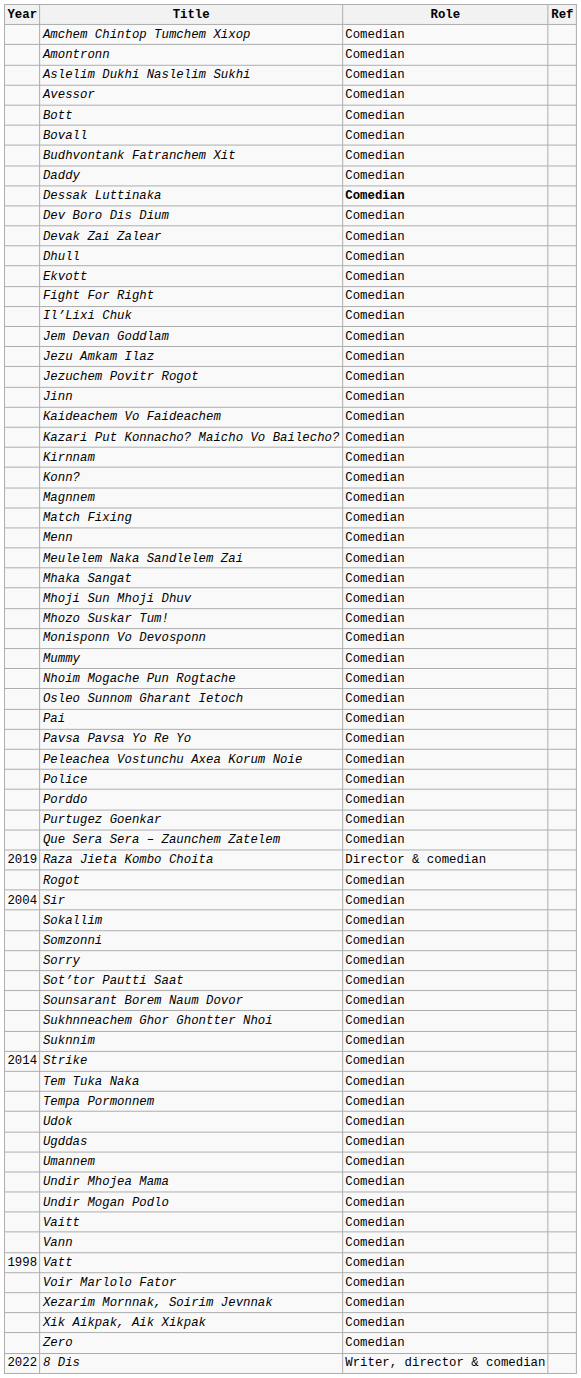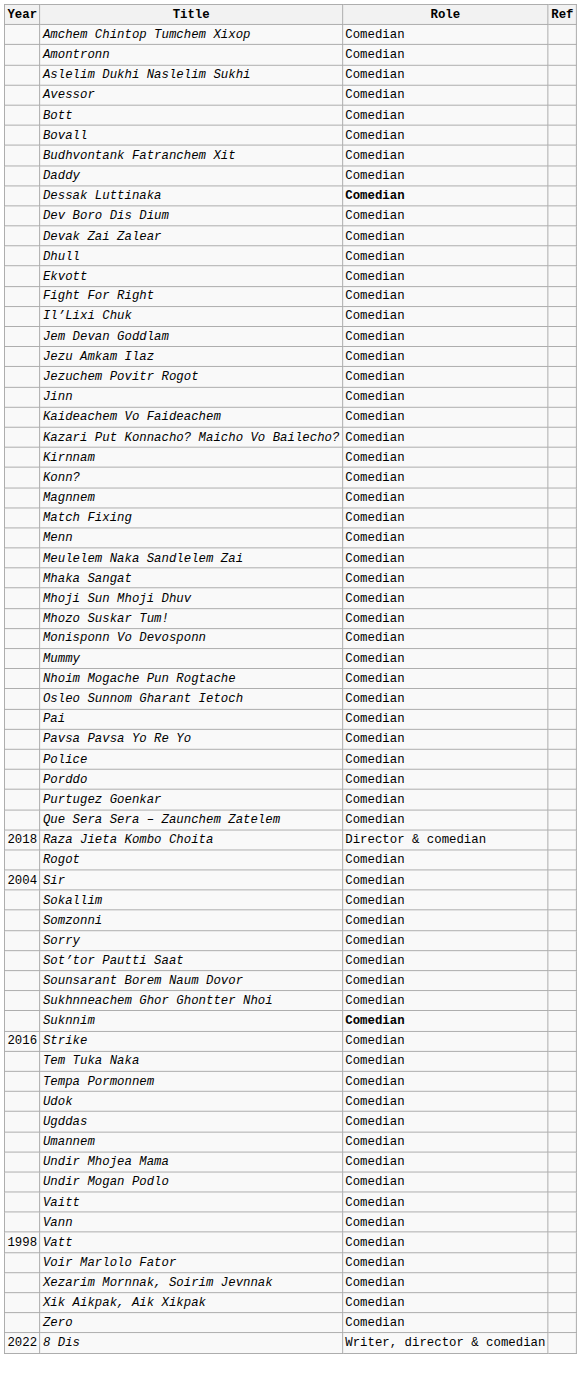 <table class="wikitable sortable">
 <tr>
 <th>Year</th>
 <th>Title</th>
 <th>Role</th>
 <th>Ref</th>
 </tr>
 <tr>
 <td></td>
 <td><em>Amchem Chintop Tumchem Xixop</em></td>
 <td>Comedian</td>
 <td></td>
 </tr>
 <tr>
 <td></td>
 <td><em>Amontronn</em></td>
 <td>Comedian</td>
 <td></td>
 </tr>
 <tr>
 <td></td>
 <td><em>Aslelim Dukhi Naslelim Sukhi</em></td>
 <td>Comedian</td>
 <td></td>
 </tr>
 <tr>
 <td></td>
 <td><em>Avessor</em></td>
 <td>Comedian</td>
 <td></td>
 </tr>
 <tr>
 <td></td>
 <td><em>Bott</em></td>
 <td>Comedian</td>
 <td></td>
 </tr>
 <tr>
 <td></td>
 <td><em>Bovall</em></td>
 <td>Comedian</td>
 <td></td>
 </tr>
 <tr>
 <td></td>
 <td><em>Budhvontank Fatranchem Xit</em></td>
 <td>Comedian</td>
 <td></td>
 </tr>
 <tr>
 <td></td>
 <td><em>Daddy</em></td>
 <td>Comedian</td>
 <td></td>
 </tr>
 <tr>
 <td></td>
 <td><em>Dessak Luttinaka</em></td>
 <td><strong>Comedian</strong></td>
 <td></td>
 </tr>
 <tr>
 <td></td>
 <td><em>Dev Boro Dis Dium</em></td>
 <td>Comedian</td>
 <td></td>
 </tr>
 <tr>
 <td></td>
 <td><em>Devak Zai Zalear</em></td>
 <td>Comedian</td>
 <td></td>
 </tr>
 <tr>
 <td></td>
 <td><em>Dhull</em></td>
 <td>Comedian</td>
 <td></td>
 </tr>
 <tr>
 <td></td>
 <td><em>Ekvott</em></td>
 <td>Comedian</td>
 <td></td>
 </tr>
 <tr>
 <td></td>
 <td><em>Fight For Right</em></td>
 <td>Comedian</td>
 <td></td>
 </tr>
 <tr>
 <td></td>
 <td><em>Il’Lixi Chuk</em></td>
 <td>Comedian</td>
 <td></td>
 </tr>
 <tr>
 <td></td>
 <td><em>Jem Devan Goddlam</em></td>
 <td>Comedian</td>
 <td></td>
 </tr>
 <tr>
 <td></td>
 <td><em>Jezu Amkam Ilaz</em></td>
 <td>Comedian</td>
 <td></td>
 </tr>
 <tr>
 <td></td>
 <td><em>Jezuchem Povitr Rogot</em></td>
 <td>Comedian</td>
 <td></td>
 </tr>
 <tr>
 <td></td>
 <td><em>Jinn</em></td>
 <td>Comedian</td>
 <td></td>
 </tr>
 <tr>
 <td></td>
 <td><em>Kaideachem Vo Faideachem</em></td>
 <td>Comedian</td>
 <td></td>
 </tr>
 <tr>
 <td></td>
 <td><em>Kazari Put Konnacho? Maicho Vo Bailecho?</em></td>
 <td>Comedian</td>
 <td></td>
 </tr>
 <tr>
 <td></td>
 <td><em>Kirnnam</em></td>
 <td>Comedian</td>
 <td></td>
 </tr>
 <tr>
 <td></td>
 <td><em>Konn?</em></td>
 <td>Comedian</td>
 <td></td>
 </tr>
 <tr>
 <td></td>
 <td><em>Magnnem</em></td>
 <td>Comedian</td>
 <td></td>
 </tr>
 <tr>
 <td></td>
 <td><em>Match Fixing</em></td>
 <td>Comedian</td>
 <td></td>
 </tr>
 <tr>
 <td></td>
 <td><em>Menn</em></td>
 <td>Comedian</td>
 <td></td>
 </tr>
 <tr>
 <td></td>
 <td><em>Meulelem Naka Sandlelem Zai</em></td>
 <td>Comedian</td>
 <td></td>
 </tr>
 <tr>
 <td></td>
 <td><em>Mhaka Sangat</em></td>
 <td>Comedian</td>
 <td></td>
 </tr>
 <tr>
 <td></td>
 <td><em>Mhoji Sun Mhoji Dhuv</em></td>
 <td>Comedian</td>
 <td></td>
 </tr>
 <tr>
 <td></td>
 <td><em>Mhozo Suskar Tum!</em></td>
 <td>Comedian</td>
 <td></td>
 </tr>
 <tr>
 <td></td>
 <td><em>Monisponn Vo Devosponn</em></td>
 <td>Comedian</td>
 <td></td>
 </tr>
 <tr>
 <td></td>
 <td><em>Mummy</em></td>
 <td>Comedian</td>
 <td></td>
 </tr>
 <tr>
 <td></td>
 <td><em>Nhoim Mogache Pun Rogtache</em></td>
 <td>Comedian</td>
 <td></td>
 </tr>
 <tr>
 <td></td>
 <td><em>Osleo Sunnom Gharant Ietoch</em></td>
 <td>Comedian</td>
 <td></td>
 </tr>
 <tr>
 <td></td>
 <td><em>Pai</em></td>
 <td>Comedian</td>
 <td></td>
 </tr>
 <tr>
 <td></td>
 <td><em>Pavsa Pavsa Yo Re Yo</em></td>
 <td>Comedian</td>
 <td></td>
 </tr>
 <tr>
 <td></td>
-<td><em>Peleachea Vostunchu Axea Korum Noie</em></td>
-<td>Comedian</td>
-<td></td>
-</tr>
-<tr>
-<td></td>
 <td><em>Police</em></td>
 <td>Comedian</td>
 <td></td>
 </tr>
 <tr>
 <td></td>
 <td><em>Porddo</em></td>
 <td>Comedian</td>
 <td></td>
 </tr>
 <tr>
 <td></td>
 <td><em>Purtugez Goenkar</em></td>
 <td>Comedian</td>
 <td></td>
 </tr>
 <tr>
 <td></td>
 <td><em>Que Sera Sera – Zaunchem Zatelem</em></td>
 <td>Comedian</td>
 <td></td>
 </tr>
 <tr>
-<td>2019</td>
+<td>2018</td>
 <td><em>Raza Jieta Kombo Choita</em></td>
 <td>Director & comedian</td>
 <td></td>
 </tr>
 <tr>
 <td></td>
 <td><em>Rogot</em></td>
 <td>Comedian</td>
 <td></td>
 </tr>
 <tr>
 <td>2004</td>
 <td><em>Sir</em></td>
 <td>Comedian</td>
 <td></td>
 </tr>
 <tr>
 <td></td>
 <td><em>Sokallim</em></td>
 <td>Comedian</td>
 <td></td>
 </tr>
 <tr>
 <td></td>
 <td><em>Somzonni</em></td>
 <td>Comedian</td>
 <td></td>
 </tr>
 <tr>
 <td></td>
 <td><em>Sorry</em></td>
 <td>Comedian</td>
 <td></td>
 </tr>
 <tr>
 <td></td>
 <td><em>Sot’tor Pautti Saat</em></td>
 <td>Comedian</td>
 <td></td>
 </tr>
 <tr>
 <td></td>
 <td><em>Sounsarant Borem Naum Dovor</em></td>
 <td>Comedian</td>
 <td></td>
 </tr>
 <tr>
 <td></td>
 <td><em>Sukhnneachem Ghor Ghontter Nhoi</em></td>
 <td>Comedian</td>
 <td></td>
 </tr>
 <tr>
 <td></td>
 <td><em>Suknnim</em></td>
-<td>Comedian</td>
+<td><strong>Comedian</strong></td>
 <td></td>
 </tr>
 <tr>
-<td>2014</td>
+<td>2016</td>
 <td><em>Strike</em></td>
 <td>Comedian</td>
 <td></td>
 </tr>
 <tr>
 <td></td>
 <td><em>Tem Tuka Naka</em></td>
 <td>Comedian</td>
 <td></td>
 </tr>
 <tr>
 <td></td>
 <td><em>Tempa Pormonnem</em></td>
 <td>Comedian</td>
 <td></td>
 </tr>
 <tr>
 <td></td>
 <td><em>Udok</em></td>
 <td>Comedian</td>
 <td></td>
 </tr>
 <tr>
 <td></td>
 <td><em>Ugddas</em></td>
 <td>Comedian</td>
 <td></td>
 </tr>
 <tr>
 <td></td>
 <td><em>Umannem</em></td>
 <td>Comedian</td>
 <td></td>
 </tr>
 <tr>
 <td></td>
 <td><em>Undir Mhojea Mama</em></td>
 <td>Comedian</td>
 <td></td>
 </tr>
 <tr>
 <td></td>
 <td><em>Undir Mogan Podlo</em></td>
 <td>Comedian</td>
 <td></td>
 </tr>
 <tr>
 <td></td>
 <td><em>Vaitt</em></td>
 <td>Comedian</td>
 <td></td>
 </tr>
 <tr>
 <td></td>
 <td><em>Vann</em></td>
 <td>Comedian</td>
 <td></td>
 </tr>
 <tr>
 <td>1998</td>
 <td><em>Vatt</em></td>
 <td>Comedian</td>
 <td></td>
 </tr>
 <tr>
 <td></td>
 <td><em>Voir Marlolo Fator</em></td>
 <td>Comedian</td>
 <td></td>
 </tr>
 <tr>
 <td></td>
 <td><em>Xezarim Mornnak, Soirim Jevnnak</em></td>
 <td>Comedian</td>
 <td></td>
 </tr>
 <tr>
 <td></td>
 <td><em>Xik Aikpak, Aik Xikpak</em></td>
 <td>Comedian</td>
 <td></td>
 </tr>
 <tr>
 <td></td>
 <td><em>Zero</em></td>
 <td>Comedian</td>
 <td></td>
 </tr>
 <tr>
 <td>2022</td>
 <td><em>8 Dis</em></td>
 <td>Writer, director & comedian</td>
 <td></td>
 </tr>
 </table>
